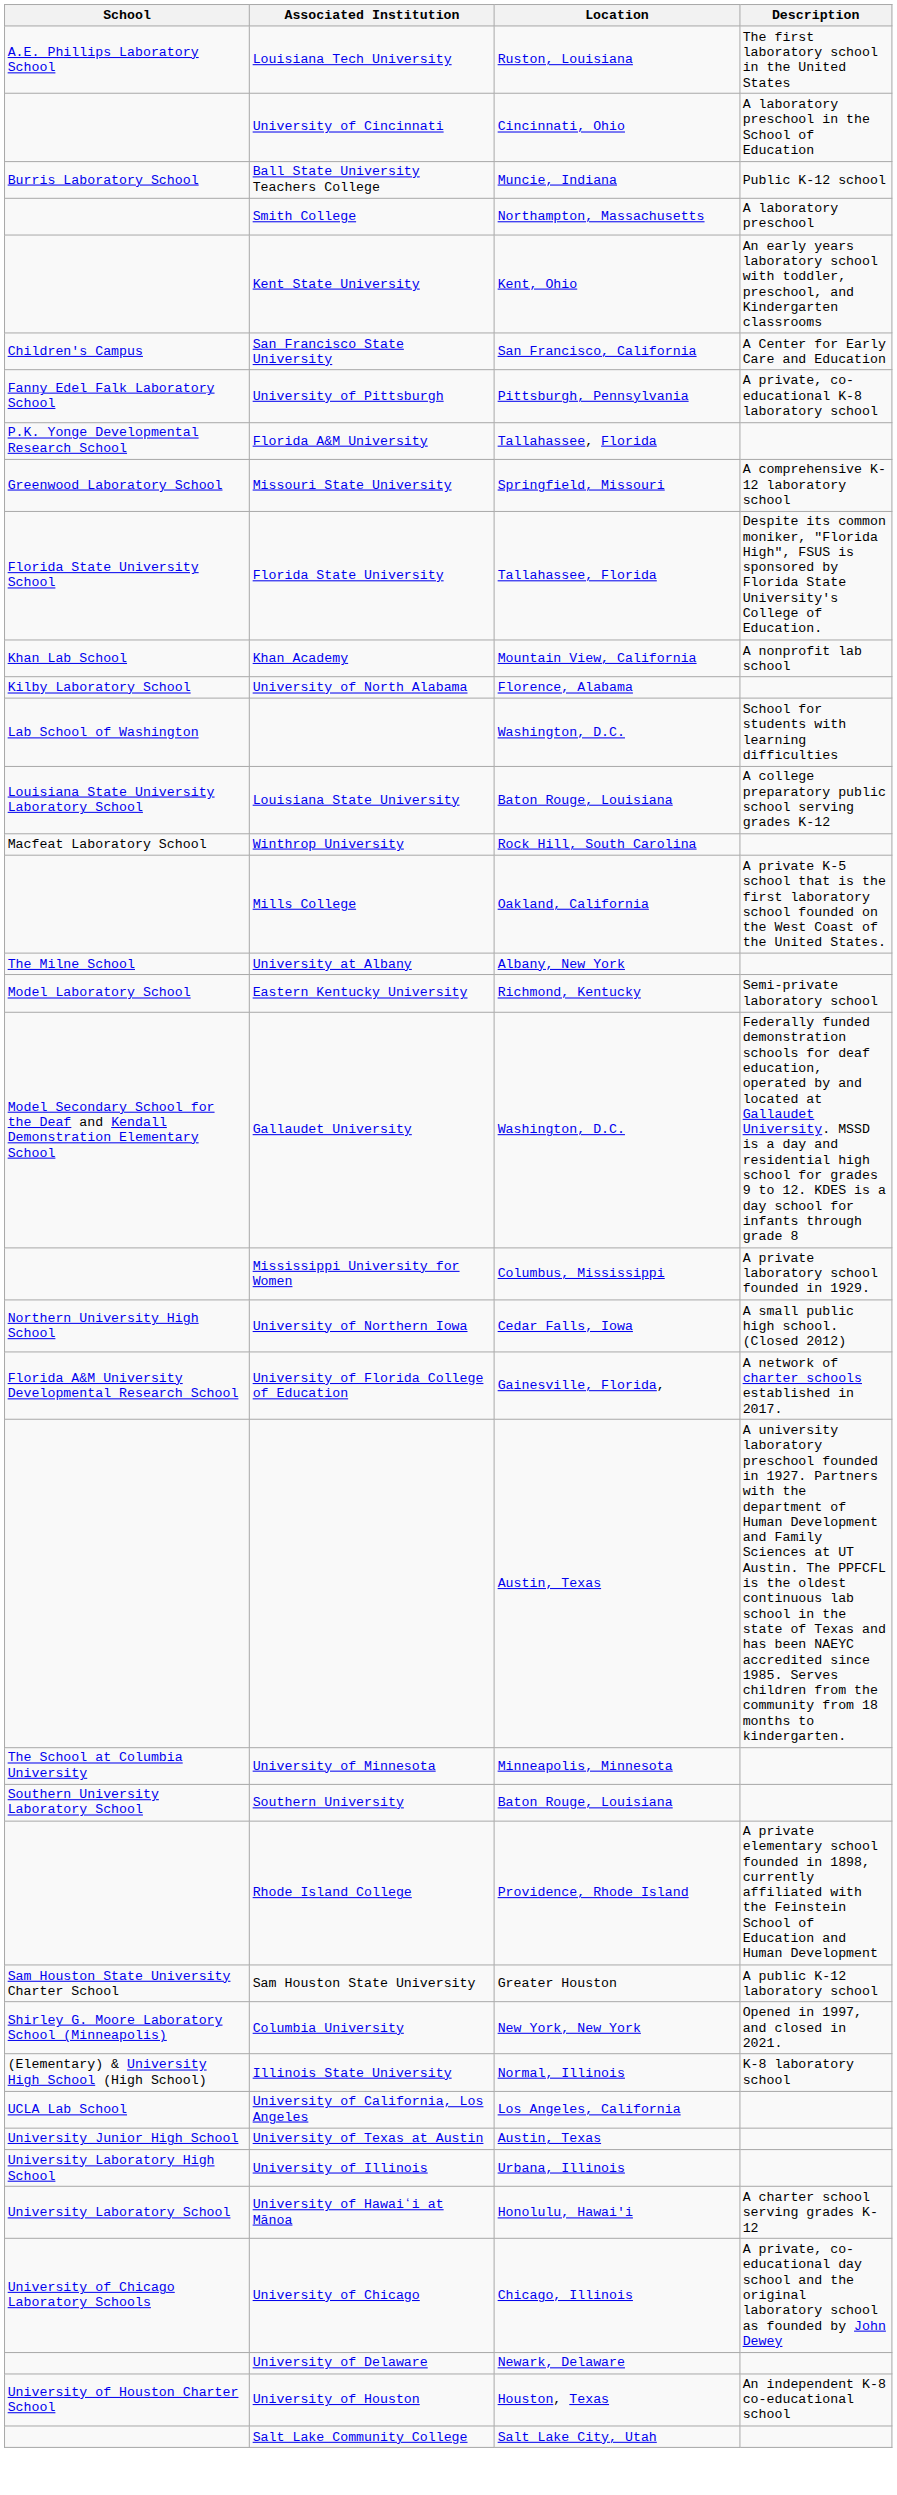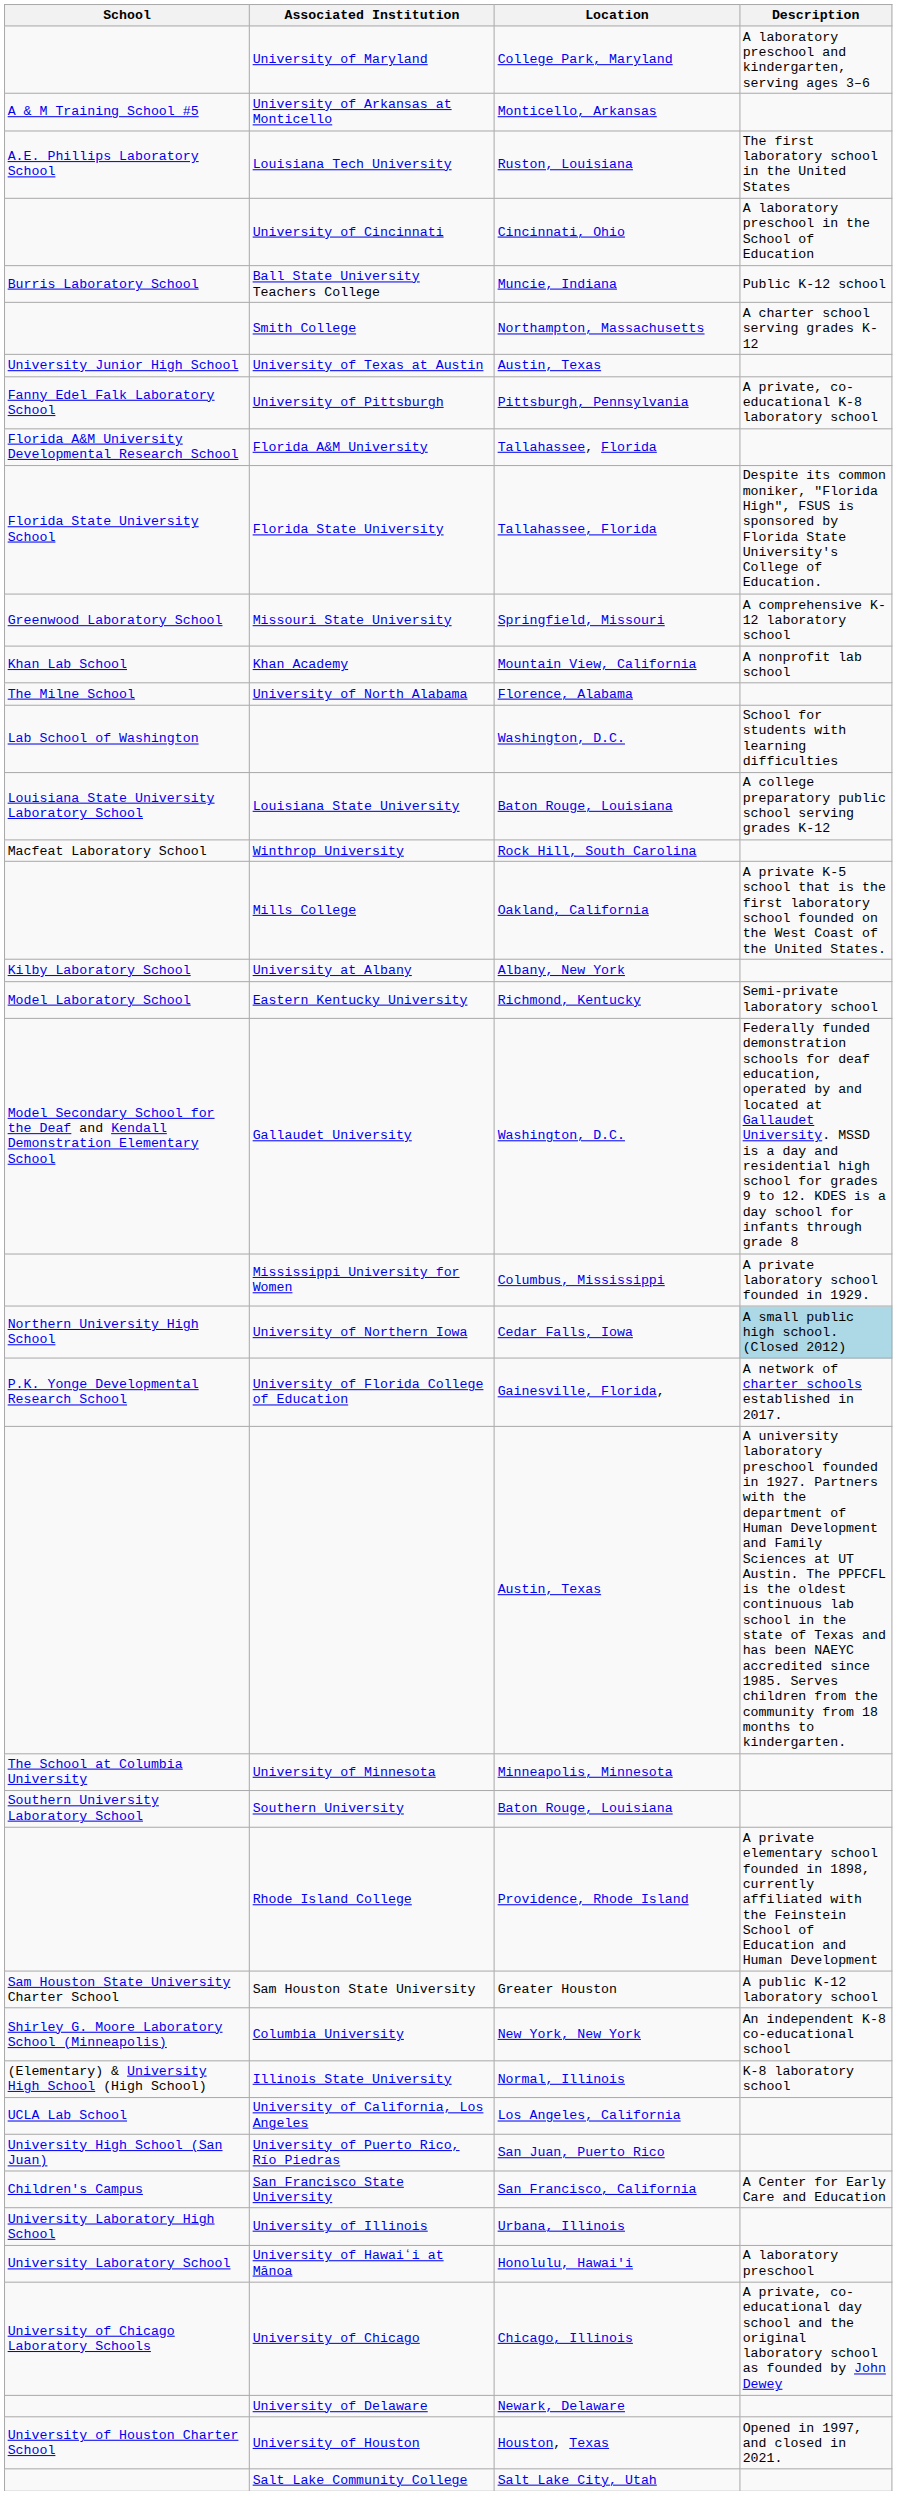 <table class="wikitable sortable">
 <tr>
 <th style=width:18em>School</th>
 <th style=width:18em>Associated Institution</th>
 <th style=width:18em>Location</th>
 <th>Description</th>
+</tr>
+<tr>
+<td></td>
+<td><a href='#'>University of Maryland</a></td>
+<td><a href='#'>College Park, Maryland</a></td>
+<td>A laboratory preschool and kindergarten, serving ages 3–6</td>
+</tr>
+<tr>
+<td><a href='#'>A & M Training School #5</a></td>
+<td><a href='#'>University of Arkansas at Monticello</a></td>
+<td><a href='#'>Monticello, Arkansas</a></td>
+<td></td>
 </tr>
 <tr>
 <td><a href='#'>A.E. Phillips Laboratory School</a></td>
 <td><a href='#'>Louisiana Tech University</a></td>
 <td><a href='#'>Ruston, Louisiana</a></td>
 <td>The first laboratory school in the United States</td>
 </tr>
 <tr>
 <td></td>
 <td><a href='#'>University of Cincinnati</a></td>
 <td><a href='#'>Cincinnati, Ohio</a></td>
 <td>A laboratory preschool in the School of Education</td>
 </tr>
 <tr>
 <td><a href='#'>Burris Laboratory School</a></td>
 <td><a href='#'>Ball State University</a> Teachers College</td>
 <td><a href='#'>Muncie, Indiana</a></td>
 <td>Public K-12 school</td>
 </tr>
 <tr>
 <td></td>
 <td><a href='#'>Smith College</a></td>
 <td><a href='#'>Northampton, Massachusetts</a></td>
-<td>A laboratory preschool</td>
+<td>A charter school serving grades K-12</td>
 </tr>
 <tr>
+<td><a href='#'>University Junior High School</a></td>
+<td><a href='#'>University of Texas at Austin</a></td>
+<td><a href='#'>Austin, Texas</a></td>
 <td></td>
-<td><a href='#'>Kent State University</a></td>
-<td><a href='#'>Kent, Ohio</a></td>
-<td>An early years laboratory school with toddler, preschool, and Kindergarten classrooms</td>
-</tr>
-<tr>
-<td><a href='#'>Children's Campus</a></td>
-<td><a href='#'>San Francisco State University</a></td>
-<td><a href='#'>San Francisco, California</a></td>
-<td>A Center for Early Care and Education</td>
 </tr>
 <tr>
 <td><a href='#'>Fanny Edel Falk Laboratory School</a></td>
 <td><a href='#'>University of Pittsburgh</a></td>
 <td><a href='#'>Pittsburgh, Pennsylvania</a></td>
 <td>A private, co-educational K-8 laboratory school</td>
 </tr>
 <tr>
-<td><a href='#'>P.K. Yonge Developmental Research School</a></td>
+<td><a href='#'>Florida A&M University Developmental Research School</a></td>
 <td><a href='#'>Florida A&M University</a></td>
 <td><a href='#'>Tallahassee</a>, <a href='#'>Florida</a></td>
 <td></td>
+</tr>
+<tr>
+<td><a href='#'>Florida State University School</a></td>
+<td><a href='#'>Florida State University</a></td>
+<td><a href='#'>Tallahassee, Florida</a></td>
+<td>Despite its common moniker, "Florida High", FSUS is sponsored by Florida State University's College of Education.</td>
 </tr>
 <tr>
 <td><a href='#'>Greenwood Laboratory School</a></td>
 <td><a href='#'>Missouri State University</a></td>
 <td><a href='#'>Springfield, Missouri</a></td>
 <td>A comprehensive K-12 laboratory school</td>
 </tr>
 <tr>
-<td><a href='#'>Florida State University School</a></td>
-<td><a href='#'>Florida State University</a></td>
-<td><a href='#'>Tallahassee, Florida</a></td>
-<td>Despite its common moniker, "Florida High", FSUS is sponsored by Florida State University's College of Education.</td>
-</tr>
-<tr>
 <td><a href='#'>Khan Lab School</a></td>
 <td><a href='#'>Khan Academy</a></td>
 <td><a href='#'>Mountain View, California</a></td>
 <td>A nonprofit lab school</td>
 </tr>
 <tr>
-<td><a href='#'>Kilby Laboratory School</a></td>
+<td><a href='#'>The Milne School</a></td>
 <td><a href='#'>University of North Alabama</a></td>
 <td><a href='#'>Florence, Alabama</a></td>
 <td></td>
 </tr>
 <tr>
 <td><a href='#'>Lab School of Washington</a></td>
 <td></td>
 <td><a href='#'>Washington, D.C.</a></td>
 <td>School for students with learning difficulties</td>
 </tr>
 <tr>
 <td><a href='#'>Louisiana State University Laboratory School</a></td>
 <td><a href='#'>Louisiana State University</a></td>
 <td><a href='#'>Baton Rouge, Louisiana</a></td>
 <td>A college preparatory public school serving grades K-12</td>
 </tr>
 <tr>
 <td>Macfeat Laboratory School </td>
 <td><a href='#'>Winthrop University</a></td>
 <td><a href='#'>Rock Hill, South Carolina</a></td>
 <td></td>
 </tr>
 <tr>
 <td> </td>
 <td><a href='#'>Mills College</a></td>
 <td><a href='#'>Oakland, California</a></td>
 <td>A private K-5 school that is the first laboratory school founded on the West Coast of the United States.</td>
 </tr>
 <tr>
-<td><a href='#'>The Milne School</a></td>
+<td><a href='#'>Kilby Laboratory School</a></td>
 <td><a href='#'>University at Albany</a></td>
 <td><a href='#'>Albany, New York</a></td>
 <td></td>
 </tr>
 <tr>
 <td><a href='#'>Model Laboratory School</a></td>
 <td><a href='#'>Eastern Kentucky University</a></td>
 <td><a href='#'>Richmond, Kentucky</a></td>
 <td>Semi-private laboratory school</td>
 </tr>
 <tr>
 <td><a href='#'>Model Secondary School for the Deaf</a> and <a href='#'>Kendall Demonstration Elementary School</a></td>
 <td><a href='#'>Gallaudet University</a></td>
 <td><a href='#'>Washington, D.C.</a></td>
 <td>Federally funded demonstration schools for deaf education, operated by and located at <a href='#'>Gallaudet University</a>. MSSD is a day and residential high school for grades 9 to 12. KDES is a day school for infants through grade 8</td>
 </tr>
 <tr>
 <td></td>
 <td><a href='#'>Mississippi University for Women</a></td>
 <td><a href='#'>Columbus, Mississippi</a></td>
 <td>A private laboratory school founded in 1929.</td>
 </tr>
 <tr>
 <td><a href='#'>Northern University High School</a></td>
 <td><a href='#'>University of Northern Iowa</a></td>
 <td><a href='#'>Cedar Falls, Iowa</a></td>
-<td>A small public high school. (Closed 2012)</td>
+<td style="background: lightblue;">A small public high school. (Closed 2012)</td>
 </tr>
 <tr>
-<td><a href='#'>Florida A&M University Developmental Research School</a></td>
+<td><a href='#'>P.K. Yonge Developmental Research School</a></td>
 <td><a href='#'>University of Florida College of Education</a></td>
 <td><a href='#'>Gainesville, Florida</a>,</td>
 <td>A network of <a href='#'>charter schools</a> established in 2017.</td>
 </tr>
 <tr>
 <td></td>
 <td></td>
 <td><a href='#'>Austin, Texas</a></td>
 <td>A university laboratory preschool founded in 1927. Partners with the department of Human Development and Family Sciences at UT Austin. The PPFCFL is the oldest continuous lab school in the state of Texas and has been NAEYC accredited since 1985. Serves children from the community from 18 months to kindergarten.</td>
 </tr>
 <tr>
 <td><a href='#'>The School at Columbia University</a></td>
 <td><a href='#'>University of Minnesota</a></td>
 <td><a href='#'>Minneapolis, Minnesota</a></td>
 <td></td>
 </tr>
 <tr>
 <td><a href='#'>Southern University Laboratory School</a></td>
 <td><a href='#'>Southern University</a></td>
 <td><a href='#'>Baton Rouge, Louisiana</a></td>
 <td></td>
 </tr>
 <tr>
 <td></td>
 <td><a href='#'>Rhode Island College</a></td>
 <td><a href='#'>Providence, Rhode Island</a></td>
 <td>A private elementary school founded in 1898, currently affiliated with the Feinstein School of Education and Human Development</td>
 </tr>
 <tr>
 <td><a href='#'>Sam Houston State University</a> Charter School</td>
 <td>Sam Houston State University</td>
 <td>Greater Houston</td>
 <td>A public K-12 laboratory school</td>
 </tr>
 <tr>
 <td><a href='#'>Shirley G. Moore Laboratory School (Minneapolis)</a></td>
 <td><a href='#'>Columbia University</a></td>
 <td><a href='#'>New York, New York</a></td>
-<td>Opened in 1997, and closed in 2021.</td>
+<td>An independent K-8 co-educational school</td>
 </tr>
 <tr>
 <td> (Elementary) & <a href='#'>University High School</a> (High School)</td>
 <td><a href='#'>Illinois State University</a></td>
 <td><a href='#'>Normal, Illinois</a></td>
 <td>K-8 laboratory school</td>
 </tr>
 <tr>
 <td><a href='#'>UCLA Lab School</a></td>
 <td><a href='#'>University of California, Los Angeles</a></td>
 <td><a href='#'>Los Angeles, California</a></td>
 <td></td>
 </tr>
 <tr>
-<td><a href='#'>University Junior High School</a></td>
-<td><a href='#'>University of Texas at Austin</a></td>
-<td><a href='#'>Austin, Texas</a></td>
+<td><a href='#'>University High School (San Juan)</a></td>
+<td><a href='#'>University of Puerto Rico, Río Piedras</a></td>
+<td><a href='#'>San Juan, Puerto Rico</a></td>
 <td></td>
+</tr>
+<tr>
+<td><a href='#'>Children's Campus</a></td>
+<td><a href='#'>San Francisco State University</a></td>
+<td><a href='#'>San Francisco, California</a></td>
+<td>A Center for Early Care and Education</td>
 </tr>
 <tr>
 <td><a href='#'>University Laboratory High School</a></td>
 <td><a href='#'>University of Illinois</a></td>
 <td><a href='#'>Urbana, Illinois</a></td>
 <td></td>
 </tr>
 <tr>
 <td><a href='#'>University Laboratory School</a></td>
 <td><a href='#'>University of Hawaiʻi at Mānoa</a></td>
 <td><a href='#'>Honolulu, Hawai'i</a></td>
-<td>A charter school serving grades K-12</td>
+<td>A laboratory preschool</td>
 </tr>
 <tr>
 <td><a href='#'>University of Chicago Laboratory Schools</a></td>
 <td><a href='#'>University of Chicago</a></td>
 <td><a href='#'>Chicago, Illinois</a></td>
 <td>A private, co-educational day school and the original laboratory school as founded by <a href='#'>John Dewey</a></td>
 </tr>
 <tr>
 <td></td>
 <td><a href='#'>University of Delaware</a></td>
 <td><a href='#'>Newark, Delaware</a></td>
 <td></td>
 </tr>
 <tr>
 <td><a href='#'>University of Houston Charter School</a></td>
 <td><a href='#'>University of Houston</a></td>
 <td><a href='#'>Houston</a>, <a href='#'>Texas</a></td>
-<td>An independent K-8 co-educational school</td>
+<td>Opened in 1997, and closed in 2021.</td>
 </tr>
 <tr>
 <td></td>
 <td><a href='#'>Salt Lake Community College</a></td>
 <td><a href='#'>Salt Lake City, Utah</a></td>
 <td></td>
 </tr>
 </table>
